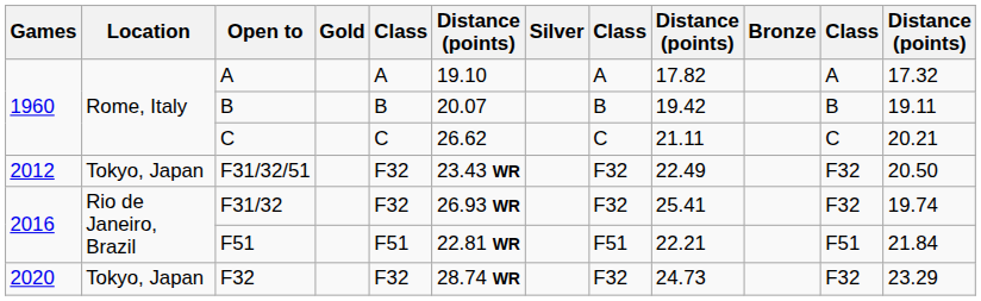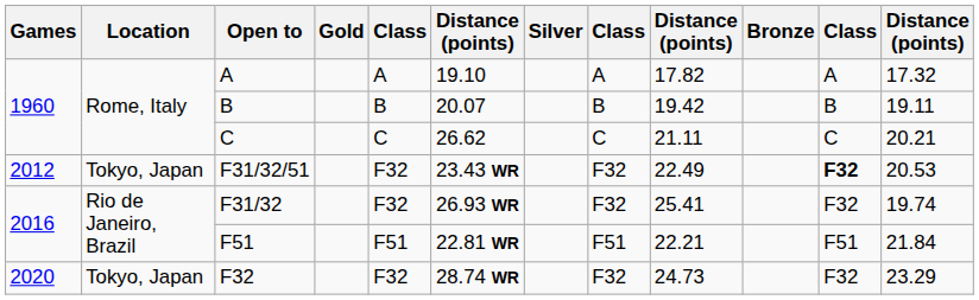 <table class="wikitable">
 <tr>
 <th>Games</th>
 <th width=100>Location</th>
 <th>Open to</th>
 <th bgcolor=gold>Gold</th>
 <th>Class</th>
 <th width=50>Distance (points)</th>
 <th>Silver</th>
 <th>Class</th>
 <th width=50>Distance (points)</th>
 <th>Bronze</th>
 <th>Class</th>
 <th width=50>Distance (points)</th>
 </tr>
 <tr>
 <td rowspan=3><a href='#'>1960</a></td>
 <td rowspan=3>Rome, Italy</td>
 <td>A</td>
 <td></td>
 <td>A</td>
 <td>19.10</td>
 <td></td>
 <td>A</td>
 <td>17.82</td>
 <td></td>
 <td>A</td>
 <td>17.32</td>
 </tr>
 <tr>
 <td>B</td>
 <td></td>
 <td>B</td>
 <td>20.07</td>
 <td></td>
 <td>B</td>
 <td>19.42</td>
 <td></td>
 <td>B</td>
 <td>19.11</td>
 </tr>
 <tr>
 <td>C</td>
 <td></td>
 <td>C</td>
 <td>26.62</td>
 <td></td>
 <td>C</td>
 <td>21.11</td>
 <td></td>
 <td>C</td>
 <td>20.21</td>
 </tr>
 <tr>
 <td><a href='#'>2012</a></td>
 <td>Tokyo, Japan</td>
 <td>F31/32/51</td>
 <td></td>
 <td>F32</td>
 <td>23.43 <small><strong>WR</strong></small></td>
 <td></td>
 <td>F32</td>
 <td>22.49</td>
 <td></td>
-<td>F32</td>
-<td>20.50</td>
+<td><strong>F32</strong></td>
+<td>20.53</td>
 </tr>
 <tr>
 <td rowspan="2"><a href='#'>2016</a></td>
 <td rowspan="2">Rio de Janeiro, Brazil</td>
 <td>F31/32</td>
 <td></td>
 <td>F32</td>
 <td>26.93 <small><strong>WR</strong></small></td>
 <td></td>
 <td>F32</td>
 <td>25.41</td>
 <td></td>
 <td>F32</td>
 <td>19.74</td>
 </tr>
 <tr>
 <td>F51</td>
 <td></td>
 <td>F51</td>
 <td>22.81 <small><strong>WR</strong></small></td>
 <td></td>
 <td>F51</td>
 <td>22.21</td>
 <td></td>
 <td>F51</td>
 <td>21.84</td>
 </tr>
 <tr>
 <td><a href='#'>2020</a></td>
 <td>Tokyo, Japan</td>
 <td>F32</td>
 <td></td>
 <td>F32</td>
 <td>28.74 <small><strong>WR</strong></small></td>
 <td></td>
 <td>F32</td>
 <td>24.73</td>
 <td></td>
 <td>F32</td>
 <td>23.29</td>
 </tr>
 </table>
